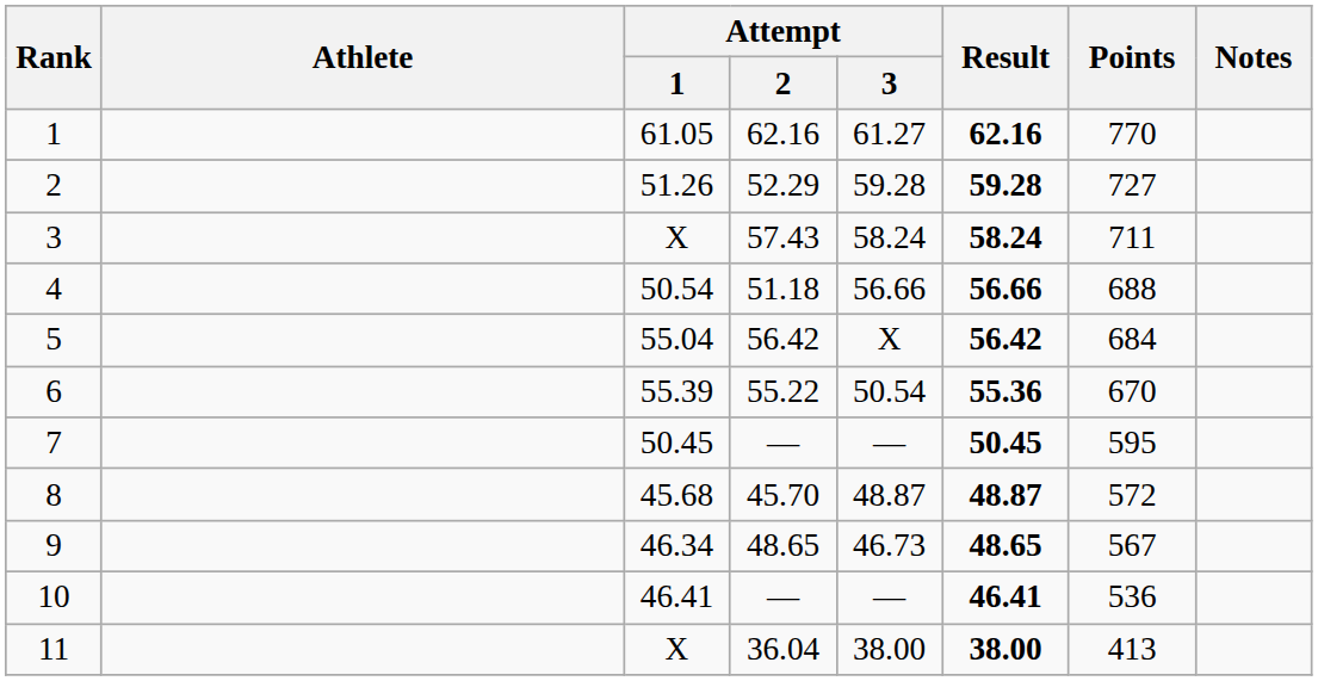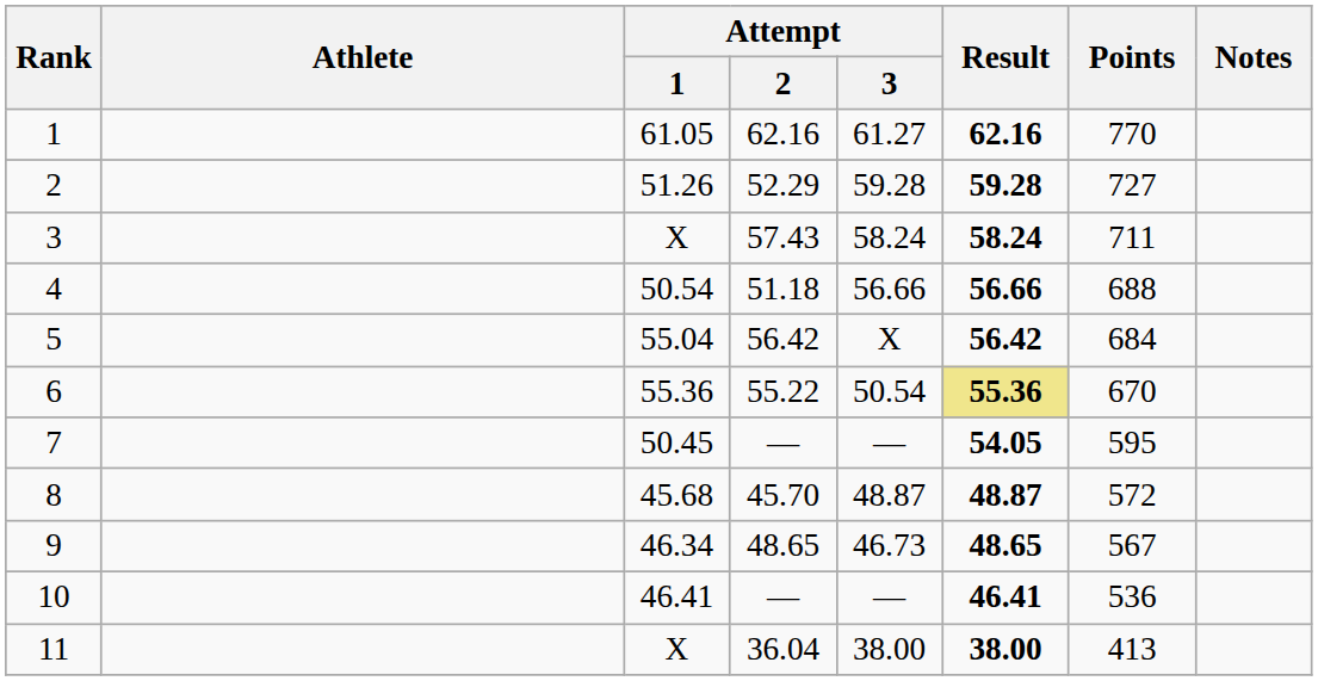 <table class="wikitable" style="text-align:center">
 <tr>
 <th rowspan=2 width=40>Rank</th>
 <th rowspan=2 width=250>Athlete</th>
 <th colspan=3>Attempt</th>
 <th rowspan=2 width=55>Result</th>
 <th rowspan=2 width=55>Points</th>
 <th rowspan=2 width=50>Notes</th>
 </tr>
 <tr>
 <th width=45>1</th>
 <th width=45>2</th>
 <th width=45>3</th>
 </tr>
 <tr>
 <td>1</td>
 <td align=left></td>
 <td>61.05</td>
 <td>62.16</td>
 <td>61.27</td>
 <td><strong>62.16</strong></td>
 <td>770</td>
 <td></td>
 </tr>
 <tr>
 <td>2</td>
 <td align=left></td>
 <td>51.26</td>
 <td>52.29</td>
 <td>59.28</td>
 <td><strong>59.28</strong></td>
 <td>727</td>
 <td></td>
 </tr>
 <tr>
 <td>3</td>
 <td align=left></td>
 <td>X</td>
 <td>57.43</td>
 <td>58.24</td>
 <td><strong>58.24</strong></td>
 <td>711</td>
 <td></td>
 </tr>
 <tr>
 <td>4</td>
 <td align=left></td>
 <td>50.54</td>
 <td>51.18</td>
 <td>56.66</td>
 <td><strong>56.66</strong></td>
 <td>688</td>
 <td></td>
 </tr>
 <tr>
 <td>5</td>
 <td align=left></td>
 <td>55.04</td>
 <td>56.42</td>
 <td>X</td>
 <td><strong>56.42</strong></td>
 <td>684</td>
 <td></td>
 </tr>
 <tr>
 <td>6</td>
 <td align=left></td>
-<td>55.39</td>
+<td>55.36</td>
 <td>55.22</td>
 <td>50.54</td>
-<td><strong>55.36</strong></td>
+<td style="background: khaki;"><strong>55.36</strong></td>
 <td>670</td>
 <td></td>
 </tr>
 <tr>
 <td>7</td>
 <td align=left></td>
 <td>50.45</td>
 <td>—</td>
 <td>—</td>
-<td><strong>50.45</strong></td>
+<td><strong>54.05</strong></td>
 <td>595</td>
 <td></td>
 </tr>
 <tr>
 <td>8</td>
 <td align=left></td>
 <td>45.68</td>
 <td>45.70</td>
 <td>48.87</td>
 <td><strong>48.87</strong></td>
 <td>572</td>
 <td></td>
 </tr>
 <tr>
 <td>9</td>
 <td align=left></td>
 <td>46.34</td>
 <td>48.65</td>
 <td>46.73</td>
 <td><strong>48.65</strong></td>
 <td>567</td>
 <td></td>
 </tr>
 <tr>
 <td>10</td>
 <td align=left></td>
 <td>46.41</td>
 <td>—</td>
 <td>—</td>
 <td><strong>46.41</strong></td>
 <td>536</td>
 <td></td>
 </tr>
 <tr>
 <td>11</td>
 <td align=left></td>
 <td>X</td>
 <td>36.04</td>
 <td>38.00</td>
 <td><strong>38.00</strong></td>
 <td>413</td>
 <td></td>
 </tr>
 </table>
